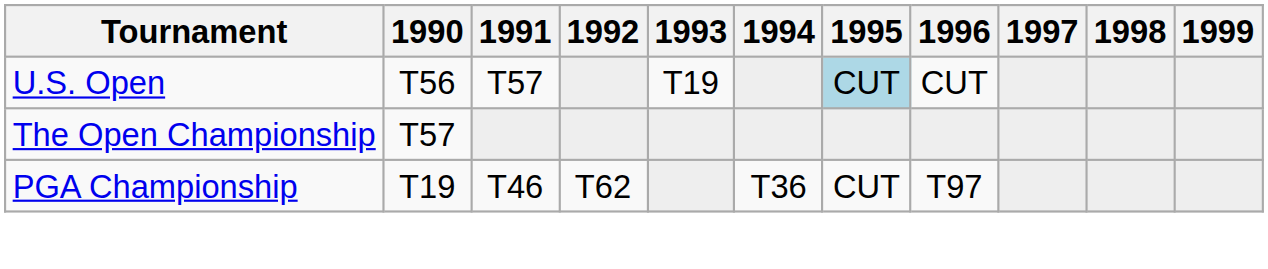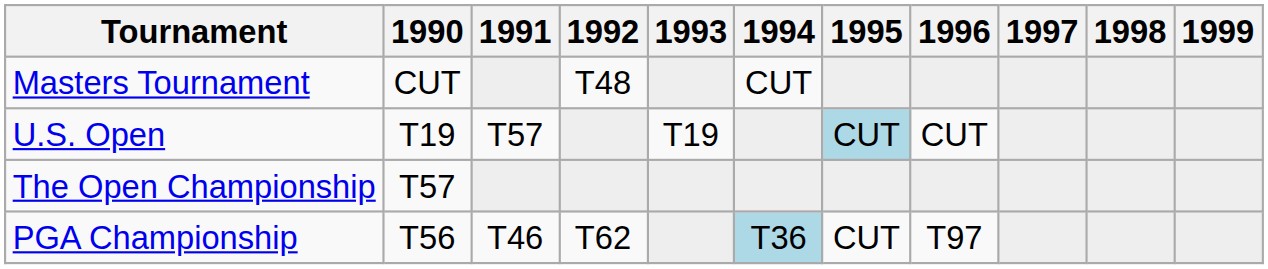 <table class="wikitable" style="font-size:95%;text-align:center;">
 <tr>
 <th>Tournament</th>
 <th>1990</th>
 <th>1991</th>
 <th>1992</th>
 <th>1993</th>
 <th>1994</th>
 <th>1995</th>
 <th>1996</th>
 <th>1997</th>
 <th>1998</th>
 <th>1999</th>
 </tr>
 <tr>
+<td align=left><a href='#'>Masters Tournament</a></td>
+<td>CUT</td>
+<td style="background:#eeeeee;"></td>
+<td>T48</td>
+<td style="background:#eeeeee;"></td>
+<td>CUT</td>
+<td style="background:#eeeeee;"></td>
+<td style="background:#eeeeee;"></td>
+<td style="background:#eeeeee;"></td>
+<td style="background:#eeeeee;"></td>
+<td style="background:#eeeeee;"></td>
+</tr>
+<tr>
 <td align=left><a href='#'>U.S. Open</a></td>
-<td>T56</td>
+<td>T19</td>
 <td>T57</td>
 <td style="background:#eeeeee;"></td>
 <td>T19</td>
 <td style="background:#eeeeee;"></td>
 <td style="background: lightblue;">CUT</td>
 <td>CUT</td>
 <td style="background:#eeeeee;"></td>
 <td style="background:#eeeeee;"></td>
 <td style="background:#eeeeee;"></td>
 </tr>
 <tr>
 <td align=left><a href='#'>The Open Championship</a></td>
 <td>T57</td>
 <td style="background:#eeeeee;"></td>
 <td style="background:#eeeeee;"></td>
 <td style="background:#eeeeee;"></td>
 <td style="background:#eeeeee;"></td>
 <td style="background:#eeeeee;"></td>
 <td style="background:#eeeeee;"></td>
 <td style="background:#eeeeee;"></td>
 <td style="background:#eeeeee;"></td>
 <td style="background:#eeeeee;"></td>
 </tr>
 <tr>
 <td align=left><a href='#'>PGA Championship</a></td>
-<td>T19</td>
+<td>T56</td>
 <td>T46</td>
 <td>T62</td>
 <td style="background:#eeeeee;"></td>
-<td>T36</td>
+<td style="background: lightblue;">T36</td>
 <td>CUT</td>
 <td>T97</td>
 <td style="background:#eeeeee;"></td>
 <td style="background:#eeeeee;"></td>
 <td style="background:#eeeeee;"></td>
 </tr>
 </table>
